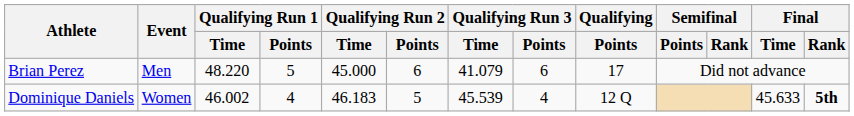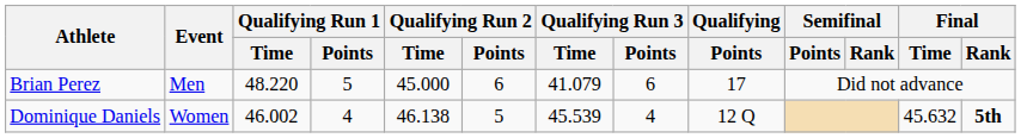 <table class="wikitable" border="1" style="font-size:90%">
 <tr>
 <th rowspan=2>Athlete</th>
 <th rowspan=2>Event</th>
 <th colspan=2>Qualifying Run 1</th>
 <th colspan=2>Qualifying Run 2</th>
 <th colspan=2>Qualifying Run 3</th>
 <th>Qualifying</th>
 <th colspan=2>Semifinal</th>
 <th colspan=2>Final</th>
 </tr>
 <tr>
 <th>Time</th>
 <th>Points</th>
 <th>Time</th>
 <th>Points</th>
 <th>Time</th>
 <th>Points</th>
 <th>Points</th>
 <th>Points</th>
 <th>Rank</th>
 <th>Time</th>
 <th>Rank</th>
 </tr>
 <tr>
 <td><a href='#'>Brian Perez</a></td>
 <td><a href='#'>Men</a></td>
 <td align=center>48.220</td>
 <td align=center>5</td>
 <td align=center>45.000</td>
 <td align=center>6</td>
 <td align=center>41.079</td>
 <td align=center>6</td>
 <td align=center>17</td>
 <td align=center colspan=4>Did not advance</td>
 </tr>
 <tr>
 <td><a href='#'>Dominique Daniels</a></td>
 <td><a href='#'>Women</a></td>
 <td align=center>46.002</td>
 <td align=center>4</td>
-<td align=center>46.183</td>
+<td align=center>46.138</td>
 <td align=center>5</td>
 <td align=center>45.539</td>
 <td align=center>4</td>
 <td align=center>12 Q</td>
 <td bgcolor=wheat colspan=2></td>
-<td align=center>45.633</td>
+<td align=center>45.632</td>
 <td align=center><strong>5th</strong></td>
 </tr>
 </table>
